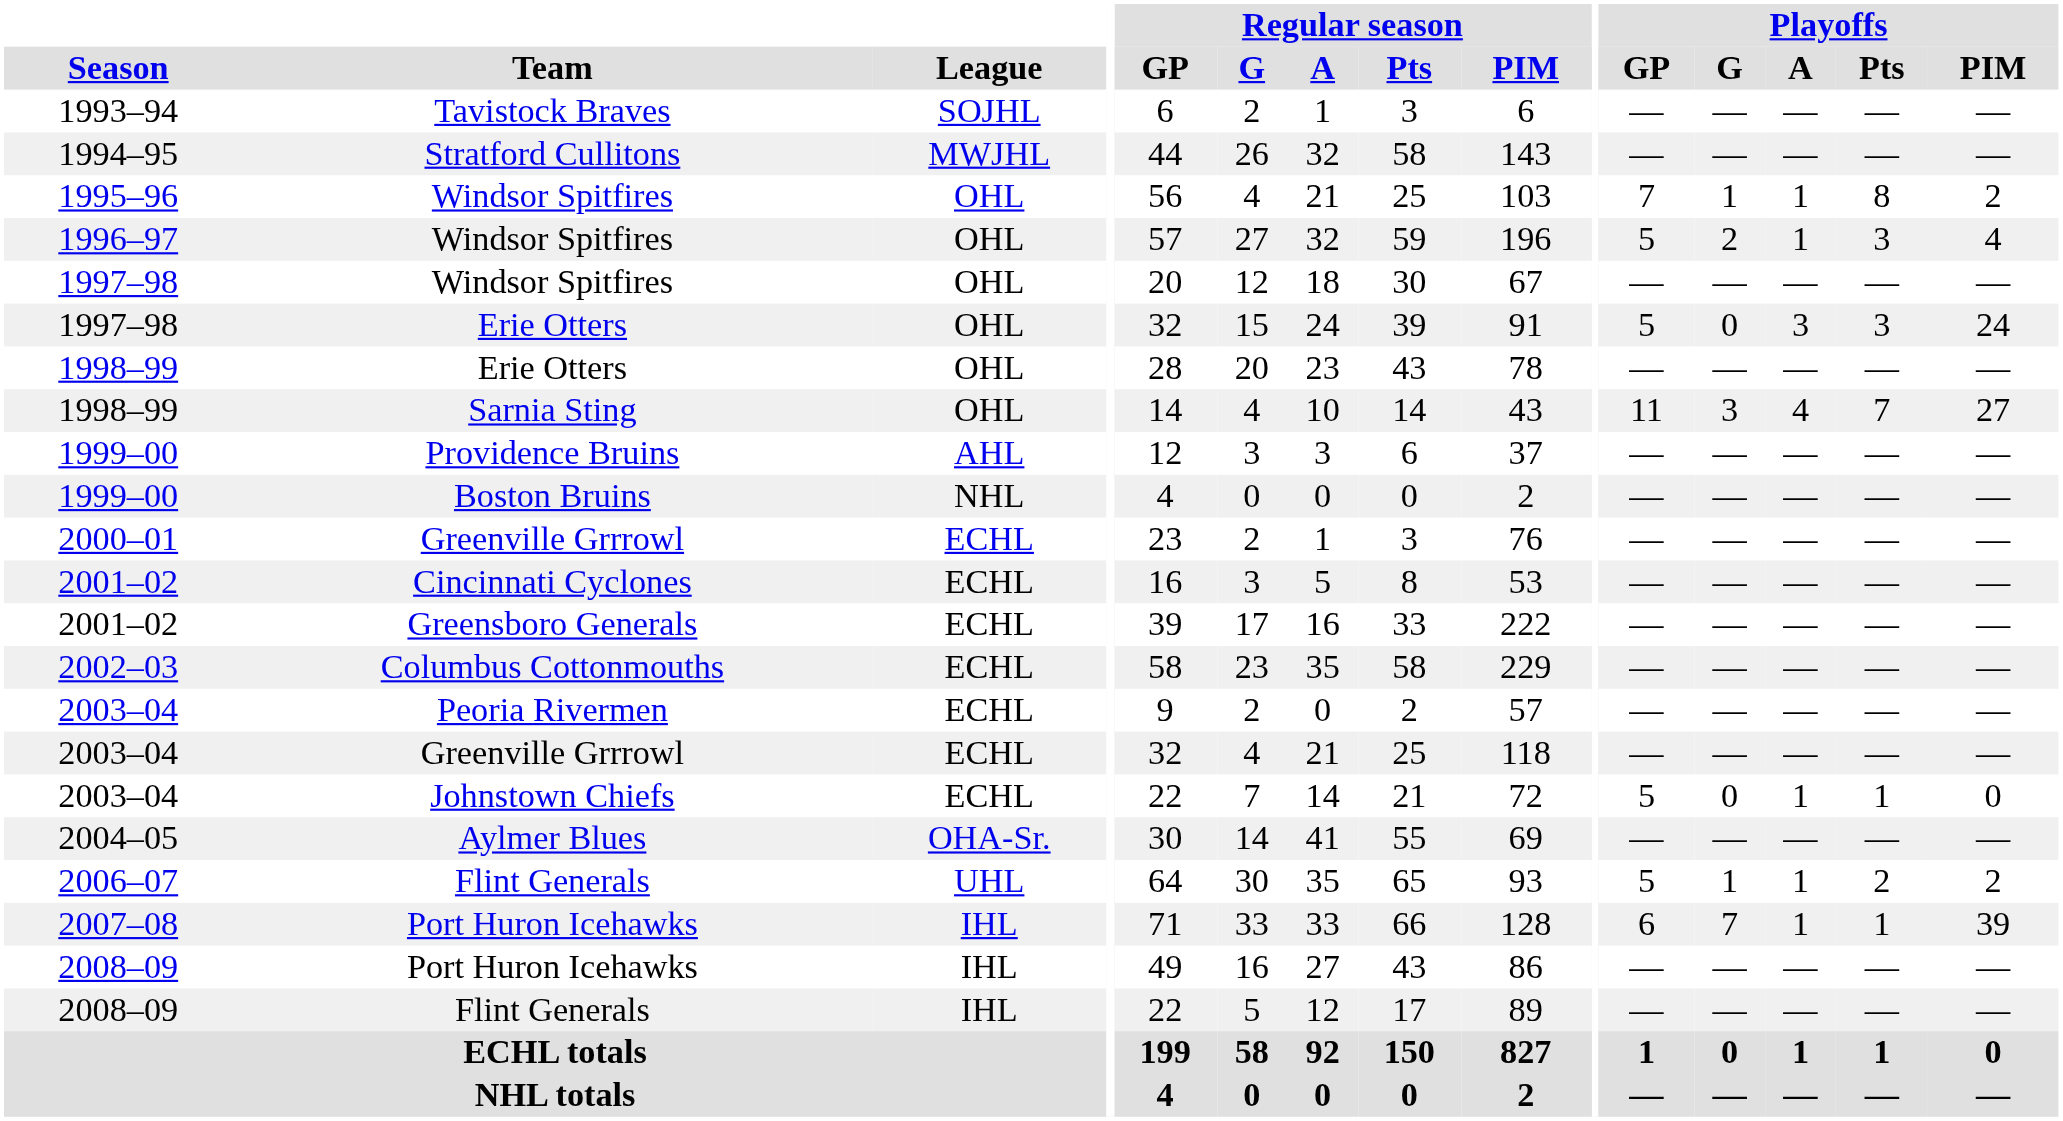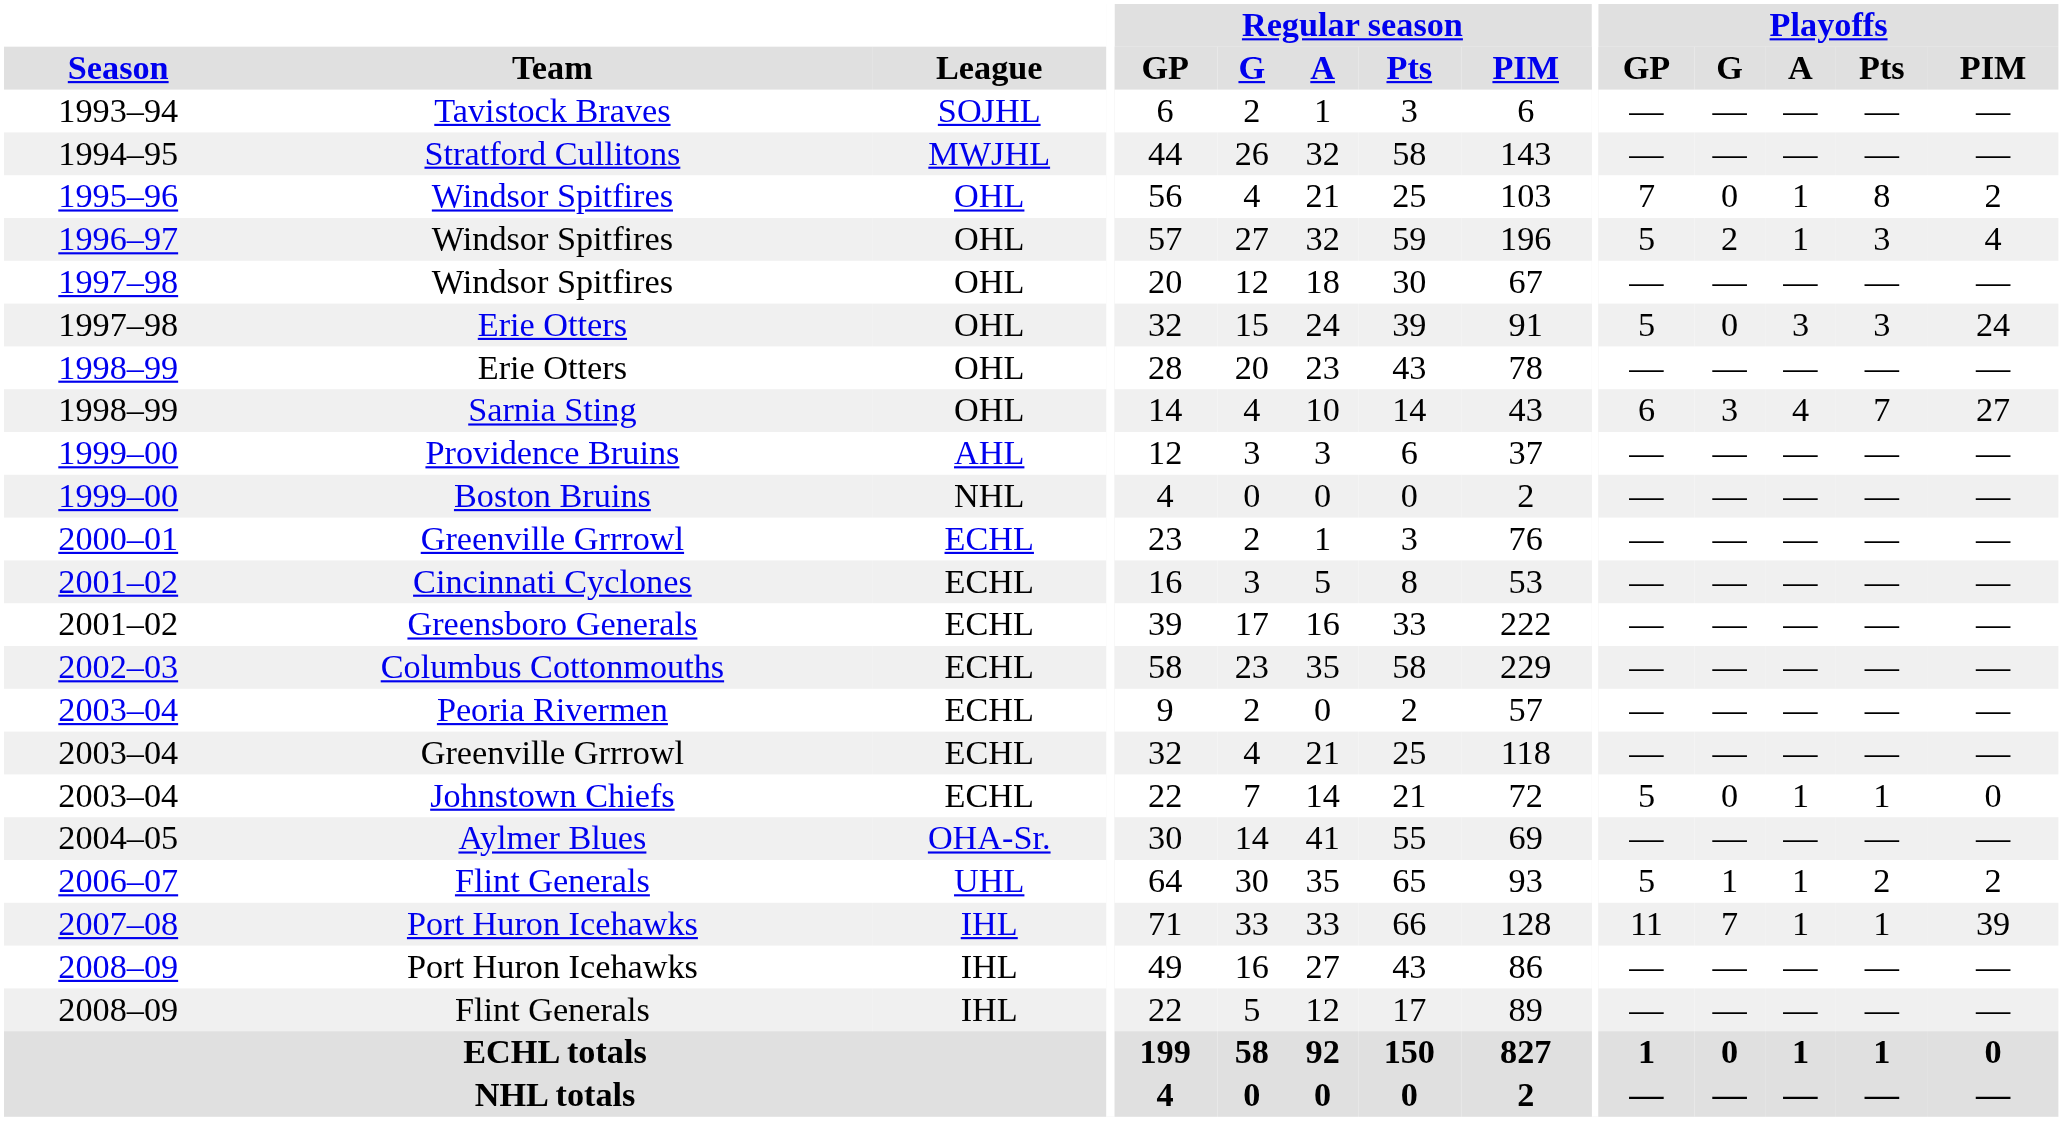 <table border="0" cellpadding="1" cellspacing="0" style="text-align:center; width:60em">
 <tr bgcolor="#e0e0e0">
 <th colspan="3" bgcolor="#ffffff"></th>
 <th rowspan="100" bgcolor="#ffffff"></th>
 <th colspan="5"><a href='#'>Regular season</a></th>
 <th rowspan="100" bgcolor="#ffffff"></th>
 <th colspan="5"><a href='#'>Playoffs</a></th>
 </tr>
 <tr bgcolor="#e0e0e0">
 <th><a href='#'>Season</a></th>
 <th>Team</th>
 <th>League</th>
 <th>GP</th>
 <th><a href='#'>G</a></th>
 <th><a href='#'>A</a></th>
 <th><a href='#'>Pts</a></th>
 <th><a href='#'>PIM</a></th>
 <th>GP</th>
 <th>G</th>
 <th>A</th>
 <th>Pts</th>
 <th>PIM</th>
 </tr>
 <tr>
 <td>1993–94</td>
 <td><a href='#'>Tavistock Braves</a></td>
 <td><a href='#'>SOJHL</a></td>
 <td>6</td>
 <td>2</td>
 <td>1</td>
 <td>3</td>
 <td>6</td>
 <td>—</td>
 <td>—</td>
 <td>—</td>
 <td>—</td>
 <td>—</td>
 </tr>
 <tr bgcolor="#f0f0f0">
 <td>1994–95</td>
 <td><a href='#'>Stratford Cullitons</a></td>
 <td><a href='#'>MWJHL</a></td>
 <td>44</td>
 <td>26</td>
 <td>32</td>
 <td>58</td>
 <td>143</td>
 <td>—</td>
 <td>—</td>
 <td>—</td>
 <td>—</td>
 <td>—</td>
 </tr>
 <tr>
 <td><a href='#'>1995–96</a></td>
 <td><a href='#'>Windsor Spitfires</a></td>
 <td><a href='#'>OHL</a></td>
 <td>56</td>
 <td>4</td>
 <td>21</td>
 <td>25</td>
 <td>103</td>
 <td>7</td>
-<td>1</td>
+<td>0</td>
 <td>1</td>
 <td>8</td>
 <td>2</td>
 </tr>
 <tr bgcolor="#f0f0f0">
 <td><a href='#'>1996–97</a></td>
 <td>Windsor Spitfires</td>
 <td>OHL</td>
 <td>57</td>
 <td>27</td>
 <td>32</td>
 <td>59</td>
 <td>196</td>
 <td>5</td>
 <td>2</td>
 <td>1</td>
 <td>3</td>
 <td>4</td>
 </tr>
 <tr>
 <td><a href='#'>1997–98</a></td>
 <td>Windsor Spitfires</td>
 <td>OHL</td>
 <td>20</td>
 <td>12</td>
 <td>18</td>
 <td>30</td>
 <td>67</td>
 <td>—</td>
 <td>—</td>
 <td>—</td>
 <td>—</td>
 <td>—</td>
 </tr>
 <tr bgcolor="#f0f0f0">
 <td>1997–98</td>
 <td><a href='#'>Erie Otters</a></td>
 <td>OHL</td>
 <td>32</td>
 <td>15</td>
 <td>24</td>
 <td>39</td>
 <td>91</td>
 <td>5</td>
 <td>0</td>
 <td>3</td>
 <td>3</td>
 <td>24</td>
 </tr>
 <tr>
 <td><a href='#'>1998–99</a></td>
 <td>Erie Otters</td>
 <td>OHL</td>
 <td>28</td>
 <td>20</td>
 <td>23</td>
 <td>43</td>
 <td>78</td>
 <td>—</td>
 <td>—</td>
 <td>—</td>
 <td>—</td>
 <td>—</td>
 </tr>
 <tr bgcolor="#f0f0f0">
 <td>1998–99</td>
 <td><a href='#'>Sarnia Sting</a></td>
 <td>OHL</td>
 <td>14</td>
 <td>4</td>
 <td>10</td>
 <td>14</td>
 <td>43</td>
-<td>11</td>
+<td>6</td>
 <td>3</td>
 <td>4</td>
 <td>7</td>
 <td>27</td>
 </tr>
 <tr>
 <td><a href='#'>1999–00</a></td>
 <td><a href='#'>Providence Bruins</a></td>
 <td><a href='#'>AHL</a></td>
 <td>12</td>
 <td>3</td>
 <td>3</td>
 <td>6</td>
 <td>37</td>
 <td>—</td>
 <td>—</td>
 <td>—</td>
 <td>—</td>
 <td>—</td>
 </tr>
 <tr bgcolor="#f0f0f0">
 <td><a href='#'>1999–00</a></td>
 <td><a href='#'>Boston Bruins</a></td>
 <td>NHL</td>
 <td>4</td>
 <td>0</td>
 <td>0</td>
 <td>0</td>
 <td>2</td>
 <td>—</td>
 <td>—</td>
 <td>—</td>
 <td>—</td>
 <td>—</td>
 </tr>
 <tr>
 <td><a href='#'>2000–01</a></td>
 <td><a href='#'>Greenville Grrrowl</a></td>
 <td><a href='#'>ECHL</a></td>
 <td>23</td>
 <td>2</td>
 <td>1</td>
 <td>3</td>
 <td>76</td>
 <td>—</td>
 <td>—</td>
 <td>—</td>
 <td>—</td>
 <td>—</td>
 </tr>
 <tr bgcolor="#f0f0f0">
 <td><a href='#'>2001–02</a></td>
 <td><a href='#'>Cincinnati Cyclones</a></td>
 <td>ECHL</td>
 <td>16</td>
 <td>3</td>
 <td>5</td>
 <td>8</td>
 <td>53</td>
 <td>—</td>
 <td>—</td>
 <td>—</td>
 <td>—</td>
 <td>—</td>
 </tr>
 <tr>
 <td>2001–02</td>
 <td><a href='#'>Greensboro Generals</a></td>
 <td>ECHL</td>
 <td>39</td>
 <td>17</td>
 <td>16</td>
 <td>33</td>
 <td>222</td>
 <td>—</td>
 <td>—</td>
 <td>—</td>
 <td>—</td>
 <td>—</td>
 </tr>
 <tr bgcolor="#f0f0f0">
 <td><a href='#'>2002–03</a></td>
 <td><a href='#'>Columbus Cottonmouths</a></td>
 <td>ECHL</td>
 <td>58</td>
 <td>23</td>
 <td>35</td>
 <td>58</td>
 <td>229</td>
 <td>—</td>
 <td>—</td>
 <td>—</td>
 <td>—</td>
 <td>—</td>
 </tr>
 <tr>
 <td><a href='#'>2003–04</a></td>
 <td><a href='#'>Peoria Rivermen</a></td>
 <td>ECHL</td>
 <td>9</td>
 <td>2</td>
 <td>0</td>
 <td>2</td>
 <td>57</td>
 <td>—</td>
 <td>—</td>
 <td>—</td>
 <td>—</td>
 <td>—</td>
 </tr>
 <tr bgcolor="#f0f0f0">
 <td>2003–04</td>
 <td>Greenville Grrrowl</td>
 <td>ECHL</td>
 <td>32</td>
 <td>4</td>
 <td>21</td>
 <td>25</td>
 <td>118</td>
 <td>—</td>
 <td>—</td>
 <td>—</td>
 <td>—</td>
 <td>—</td>
 </tr>
 <tr>
 <td>2003–04</td>
 <td><a href='#'>Johnstown Chiefs</a></td>
 <td>ECHL</td>
 <td>22</td>
 <td>7</td>
 <td>14</td>
 <td>21</td>
 <td>72</td>
 <td>5</td>
 <td>0</td>
 <td>1</td>
 <td>1</td>
 <td>0</td>
 </tr>
 <tr bgcolor="#f0f0f0">
 <td>2004–05</td>
 <td><a href='#'>Aylmer Blues</a></td>
 <td><a href='#'>OHA-Sr.</a></td>
 <td>30</td>
 <td>14</td>
 <td>41</td>
 <td>55</td>
 <td>69</td>
 <td>—</td>
 <td>—</td>
 <td>—</td>
 <td>—</td>
 <td>—</td>
 </tr>
 <tr>
 <td><a href='#'>2006–07</a></td>
 <td><a href='#'>Flint Generals</a></td>
 <td><a href='#'>UHL</a></td>
 <td>64</td>
 <td>30</td>
 <td>35</td>
 <td>65</td>
 <td>93</td>
 <td>5</td>
 <td>1</td>
 <td>1</td>
 <td>2</td>
 <td>2</td>
 </tr>
 <tr bgcolor="#f0f0f0">
 <td><a href='#'>2007–08</a></td>
 <td><a href='#'>Port Huron Icehawks</a></td>
 <td><a href='#'>IHL</a></td>
 <td>71</td>
 <td>33</td>
 <td>33</td>
 <td>66</td>
 <td>128</td>
-<td>6</td>
+<td>11</td>
 <td>7</td>
 <td>1</td>
 <td>1</td>
 <td>39</td>
 </tr>
 <tr>
 <td><a href='#'>2008–09</a></td>
 <td>Port Huron Icehawks</td>
 <td>IHL</td>
 <td>49</td>
 <td>16</td>
 <td>27</td>
 <td>43</td>
 <td>86</td>
 <td>—</td>
 <td>—</td>
 <td>—</td>
 <td>—</td>
 <td>—</td>
 </tr>
 <tr bgcolor="#f0f0f0">
 <td>2008–09</td>
 <td>Flint Generals</td>
 <td>IHL</td>
 <td>22</td>
 <td>5</td>
 <td>12</td>
 <td>17</td>
 <td>89</td>
 <td>—</td>
 <td>—</td>
 <td>—</td>
 <td>—</td>
 <td>—</td>
 </tr>
 <tr bgcolor="#e0e0e0">
 <th colspan="3">ECHL totals</th>
 <th>199</th>
 <th>58</th>
 <th>92</th>
 <th>150</th>
 <th>827</th>
 <th>1</th>
 <th>0</th>
 <th>1</th>
 <th>1</th>
 <th>0</th>
 </tr>
 <tr bgcolor="#e0e0e0">
 <th colspan="3">NHL totals</th>
 <th>4</th>
 <th>0</th>
 <th>0</th>
 <th>0</th>
 <th>2</th>
 <th>—</th>
 <th>—</th>
 <th>—</th>
 <th>—</th>
 <th>—</th>
 </tr>
 </table>
